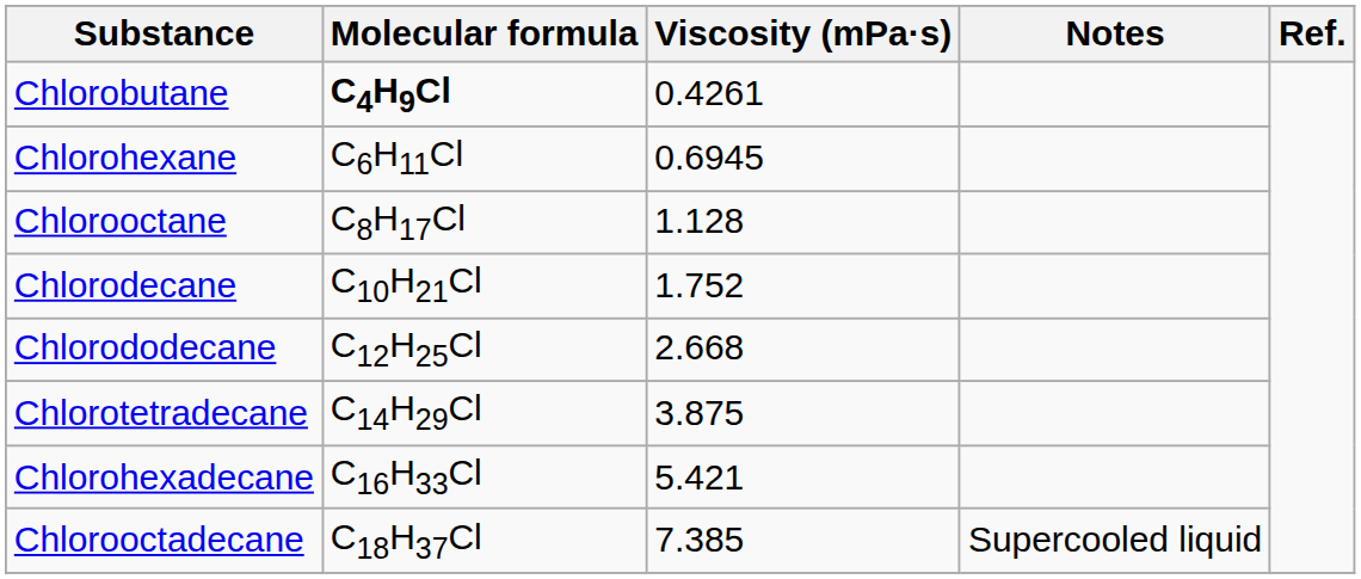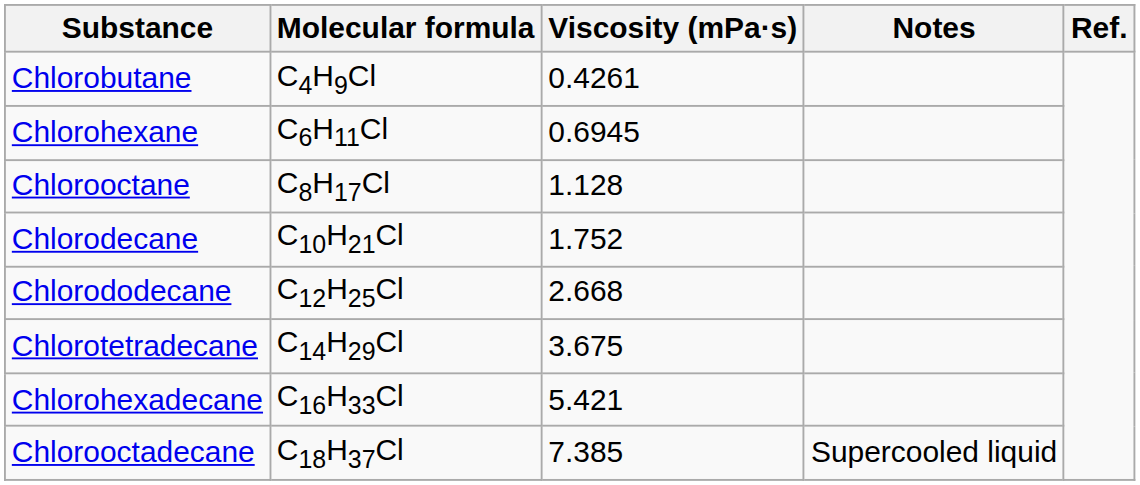 <table class="wikitable sortable">
 <tr style="background:#efefef;">
 <th>Substance</th>
 <th>Molecular formula</th>
 <th>Viscosity (mPa·s)</th>
 <th>Notes</th>
 <th>Ref.</th>
 </tr>
 <tr>
 <td><a href='#'>Chlorobutane</a></td>
-<td><strong>C<sub>4</sub>H<sub>9</sub>Cl</strong></td>
+<td>C<sub>4</sub>H<sub>9</sub>Cl</td>
 <td>0.4261</td>
 <td></td>
 <td rowspan=8></td>
 </tr>
 <tr>
 <td><a href='#'>Chlorohexane</a></td>
 <td>C<sub>6</sub>H<sub>11</sub>Cl</td>
 <td>0.6945</td>
 <td></td>
 </tr>
 <tr>
 <td><a href='#'>Chlorooctane</a></td>
 <td>C<sub>8</sub>H<sub>17</sub>Cl</td>
 <td>1.128</td>
 <td></td>
 </tr>
 <tr>
 <td><a href='#'>Chlorodecane</a></td>
 <td>C<sub>10</sub>H<sub>21</sub>Cl</td>
 <td>1.752</td>
 <td></td>
 </tr>
 <tr>
 <td><a href='#'>Chlorododecane</a></td>
 <td>C<sub>12</sub>H<sub>25</sub>Cl</td>
 <td>2.668</td>
 <td></td>
 </tr>
 <tr>
 <td><a href='#'>Chlorotetradecane</a></td>
 <td>C<sub>14</sub>H<sub>29</sub>Cl</td>
-<td>3.875</td>
+<td>3.675</td>
 <td></td>
 </tr>
 <tr>
 <td><a href='#'>Chlorohexadecane</a></td>
 <td>C<sub>16</sub>H<sub>33</sub>Cl</td>
 <td>5.421</td>
 <td></td>
 </tr>
 <tr>
 <td><a href='#'>Chlorooctadecane</a></td>
 <td>C<sub>18</sub>H<sub>37</sub>Cl</td>
 <td>7.385</td>
 <td>Supercooled liquid</td>
 </tr>
 </table>
